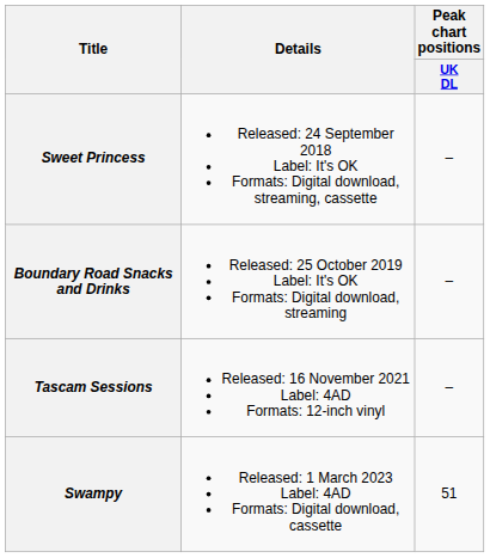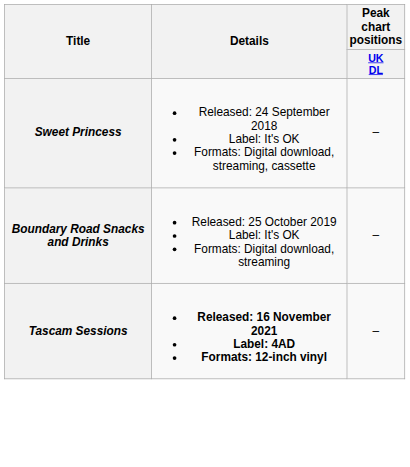 <table class="wikitable plainrowheaders" style="text-align:center;" border="1">
 <tr>
 <th scope="col" rowspan="2" style="width:12em;">Title</th>
 <th scope="col" rowspan="2" style="width:16em;">Details</th>
 <th scope="col" colspan="1">Peak chart positions</th>
 </tr>
 <tr>
 <th scope="col" style="width:2em;font-size:90%;"><a href='#'>UK<br>DL</a><br></th>
 </tr>
 <tr>
 <th scope="row"><em>Sweet Princess</em></th>
 <td><br><ul><li>Released: 24 September 2018</li><li>Label: It's OK</li><li>Formats: Digital download, streaming, cassette</li></ul></td>
 <td>–</td>
 </tr>
 <tr>
 <th scope="row"><em>Boundary Road Snacks and Drinks</em></th>
 <td><br><ul><li>Released: 25 October 2019</li><li>Label: It's OK</li><li>Formats: Digital download, streaming</li></ul></td>
 <td>–</td>
 </tr>
 <tr>
 <th scope="row"><em>Tascam Sessions</em></th>
-<td><br><ul><li>Released: 16 November 2021</li><li>Label: 4AD</li><li>Formats: 12-inch vinyl</li></ul></td>
+<td><strong><br><ul><li>Released: 16 November 2021</li><li>Label: 4AD</li><li>Formats: 12-inch vinyl</li></ul></strong></td>
 <td>–</td>
 </tr>
-<tr>
-<th scope="row"><em>Swampy</em></th>
-<td><br><ul><li>Released: 1 March 2023</li><li>Label: 4AD</li><li>Formats: Digital download, cassette</li></ul></td>
-<td>51</td>
-</tr>
 </table>
